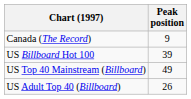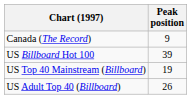 <table class="wikitable sortable">
 <tr>
 <th align="left">Chart (1997)</th>
 <th align="center">Peak<br>position</th>
 </tr>
 <tr>
 <td>Canada (<em><a href='#'>The Record</a></em>)</td>
 <td align="center">9</td>
 </tr>
 <tr>
 <td>US <a href='#'><em>Billboard</em> Hot 100</a></td>
 <td align="center">39</td>
 </tr>
 <tr>
 <td>US <a href='#'>Top 40 Mainstream</a> (<em><a href='#'>Billboard</a></em>)</td>
-<td align="center">49</td>
+<td align="center">19</td>
 </tr>
 <tr>
 <td>US <a href='#'>Adult Top 40</a> (<em><a href='#'>Billboard</a></em>)</td>
 <td align="center">26</td>
 </tr>
 </table>
